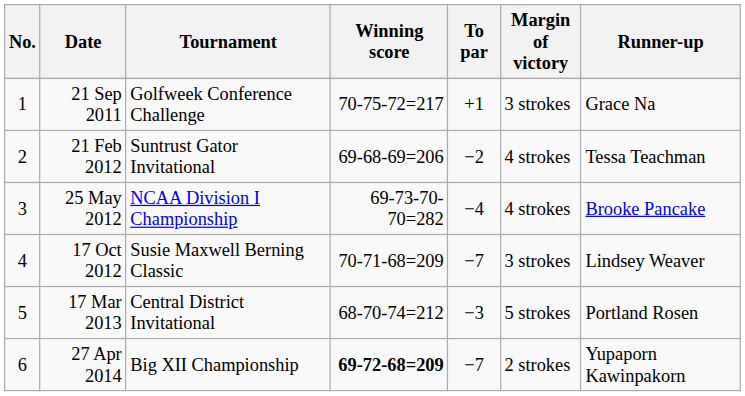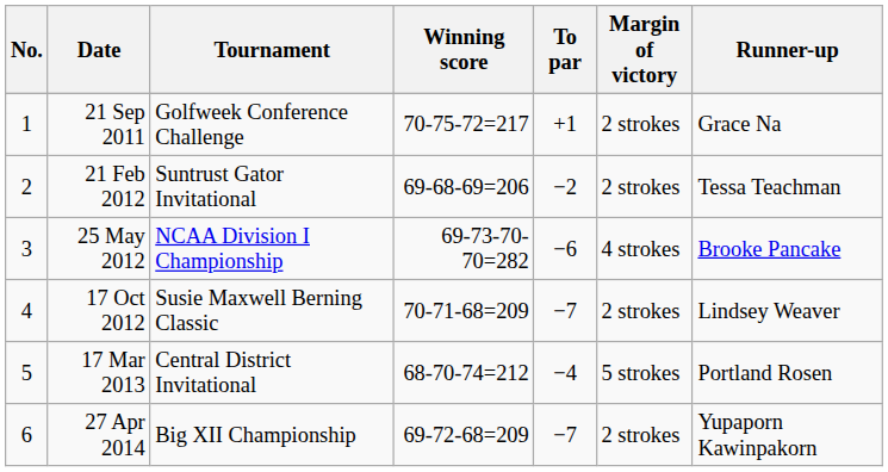 <table class="wikitable" style="font-size:95%;">
 <tr>
 <th>No.</th>
 <th>Date</th>
 <th>Tournament</th>
 <th>Winning score</th>
 <th>To par</th>
 <th>Margin of<br>victory</th>
 <th>Runner-up</th>
 </tr>
 <tr style="background:#e5d1cb;">
 </tr>
 <tr>
 <td align=center>1</td>
 <td align=right>21 Sep 2011</td>
 <td>Golfweek Conference Challenge</td>
 <td align=right>70-75-72=217</td>
 <td align=center>+1</td>
-<td>3 strokes</td>
+<td>2 strokes</td>
 <td> Grace Na</td>
 </tr>
 <tr>
 <td align=center>2</td>
 <td align=right>21 Feb 2012</td>
 <td>Suntrust Gator Invitational</td>
 <td align=right>69-68-69=206</td>
 <td align=center>−2</td>
-<td>4 strokes</td>
+<td>2 strokes</td>
 <td> Tessa Teachman</td>
 </tr>
 <tr>
 <td align=center>3</td>
 <td align=right>25 May 2012</td>
 <td><a href='#'>NCAA Division I Championship</a></td>
 <td align=right>69-73-70-70=282</td>
-<td align=center>−4</td>
+<td align=center>−6</td>
 <td>4 strokes</td>
 <td> <a href='#'>Brooke Pancake</a></td>
 </tr>
 <tr>
 <td align=center>4</td>
 <td align=right>17 Oct 2012</td>
 <td>Susie Maxwell Berning Classic</td>
 <td align=right>70-71-68=209</td>
 <td align=center>−7</td>
-<td>3 strokes</td>
+<td>2 strokes</td>
 <td> Lindsey Weaver</td>
 </tr>
 <tr>
 <td align=center>5</td>
 <td align=right>17 Mar 2013</td>
 <td>Central District Invitational</td>
 <td align=right>68-70-74=212</td>
-<td align=center>−3</td>
+<td align=center>−4</td>
 <td>5 strokes</td>
 <td> Portland Rosen</td>
 </tr>
 <tr>
 <td align=center>6</td>
 <td align=right>27 Apr 2014</td>
 <td>Big XII Championship</td>
-<td align=right><strong>69-72-68=209</strong></td>
+<td align=right>69-72-68=209</td>
 <td align=center>−7</td>
 <td>2 strokes</td>
 <td> Yupaporn Kawinpakorn</td>
 </tr>
 </table>
